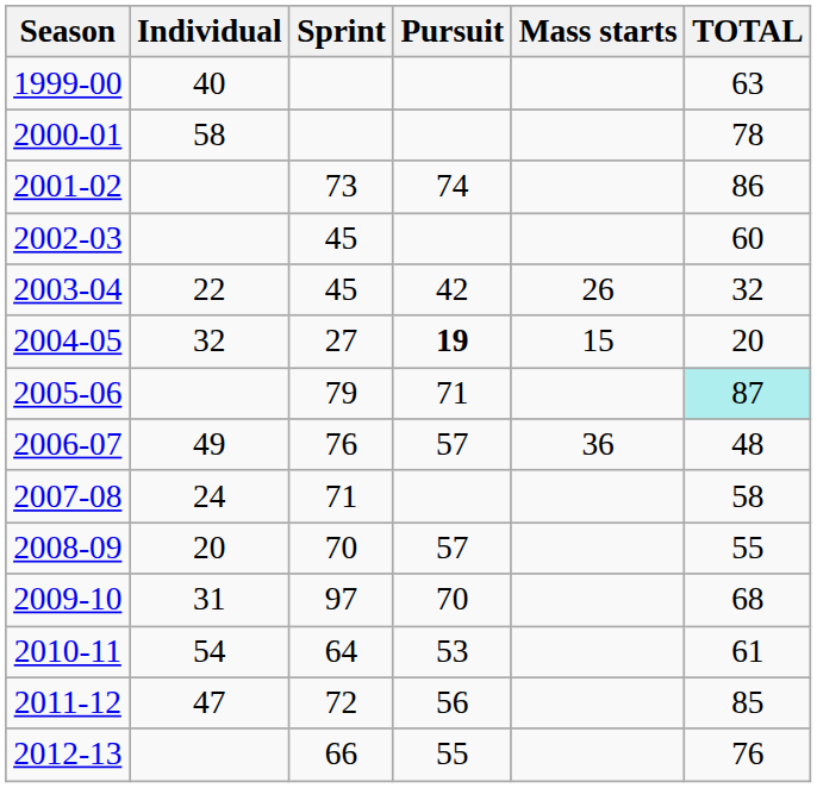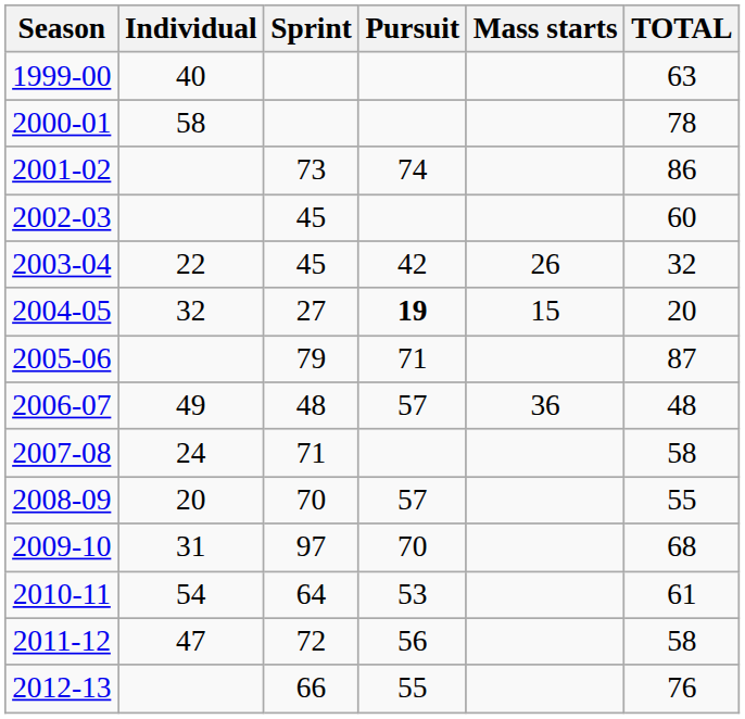 <table class="wikitable sortable" style="text-align: center;">
 <tr>
 <th>Season</th>
 <th>Individual</th>
 <th>Sprint</th>
 <th>Pursuit</th>
 <th>Mass starts</th>
 <th>TOTAL</th>
 </tr>
 <tr>
 <td><a href='#'>1999-00</a></td>
 <td>40</td>
 <td></td>
 <td></td>
 <td></td>
 <td>63</td>
 </tr>
 <tr>
 <td><a href='#'>2000-01</a></td>
 <td>58</td>
 <td></td>
 <td></td>
 <td></td>
 <td>78</td>
 </tr>
 <tr>
 <td><a href='#'>2001-02</a></td>
 <td></td>
 <td>73</td>
 <td>74</td>
 <td></td>
 <td>86</td>
 </tr>
 <tr>
 <td><a href='#'>2002-03</a></td>
 <td></td>
 <td>45</td>
 <td></td>
 <td></td>
 <td>60</td>
 </tr>
 <tr>
 <td><a href='#'>2003-04</a></td>
 <td>22</td>
 <td>45</td>
 <td>42</td>
 <td>26</td>
 <td>32</td>
 </tr>
 <tr>
 <td><a href='#'>2004-05</a></td>
 <td>32</td>
 <td>27</td>
 <td><strong>19</strong></td>
 <td>15</td>
 <td>20</td>
 </tr>
 <tr>
 <td><a href='#'>2005-06</a></td>
 <td></td>
 <td>79</td>
 <td>71</td>
 <td></td>
-<td style="background: paleturquoise;">87</td>
+<td>87</td>
 </tr>
 <tr>
 <td><a href='#'>2006-07</a></td>
 <td>49</td>
-<td>76</td>
+<td>48</td>
 <td>57</td>
 <td>36</td>
 <td>48</td>
 </tr>
 <tr>
 <td><a href='#'>2007-08</a></td>
 <td>24</td>
 <td>71</td>
 <td></td>
 <td></td>
 <td>58</td>
 </tr>
 <tr>
 <td><a href='#'>2008-09</a></td>
 <td>20</td>
 <td>70</td>
 <td>57</td>
 <td></td>
 <td>55</td>
 </tr>
 <tr>
 <td><a href='#'>2009-10</a></td>
 <td>31</td>
 <td>97</td>
 <td>70</td>
 <td></td>
 <td>68</td>
 </tr>
 <tr>
 <td><a href='#'>2010-11</a></td>
 <td>54</td>
 <td>64</td>
 <td>53</td>
 <td></td>
 <td>61</td>
 </tr>
 <tr>
 <td><a href='#'>2011-12</a></td>
 <td>47</td>
 <td>72</td>
 <td>56</td>
 <td></td>
-<td>85</td>
+<td>58</td>
 </tr>
 <tr>
 <td><a href='#'>2012-13</a></td>
 <td></td>
 <td>66</td>
 <td>55</td>
 <td></td>
 <td>76</td>
 </tr>
 </table>
